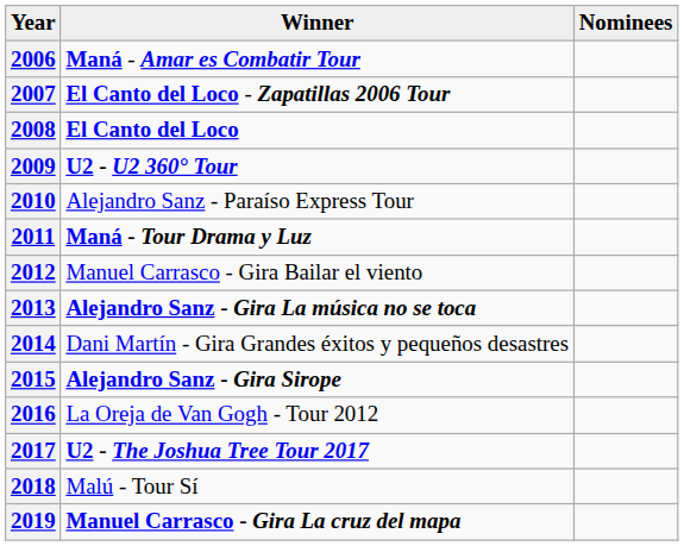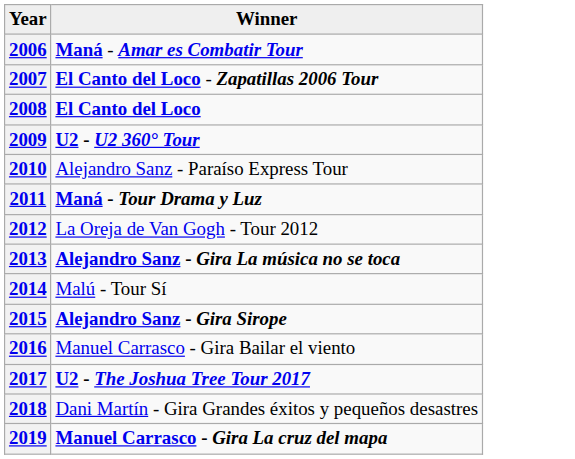 <table class="wikitable sortable">
 <tr>
 <th style="background:#efefef;">Year</th>
 <th style="background:#efefef;">Winner</th>
-<th style="background:#efefef;" class="unsortable">Nominees</th>
 </tr>
 <tr>
 <th scope="row"><a href='#'>2006</a></th>
 <td><strong><a href='#'>Maná</a></strong> - <strong><em><a href='#'>Amar es Combatir Tour</a></em></strong></td>
-<td></td>
 </tr>
 <tr>
 <th scope="row"><a href='#'>2007</a></th>
 <td><strong><a href='#'>El Canto del Loco</a></strong> - <strong><em>Zapatillas 2006 Tour</em></strong></td>
-<td></td>
 </tr>
 <tr>
 <th scope="row"><a href='#'>2008</a></th>
 <td><strong><a href='#'>El Canto del Loco</a></strong></td>
-<td></td>
 </tr>
 <tr>
 <th scope="row"><a href='#'>2009</a></th>
 <td><strong><a href='#'>U2</a> - <em><a href='#'>U2 360° Tour</a><strong><em></td>
-<td></td>
 </tr>
 <tr>
 <th scope="row"><a href='#'>2010</a></th>
 <td></strong><a href='#'>Alejandro Sanz</a> - </em>Paraíso Express Tour</em></strong></td>
-<td></td>
 </tr>
 <tr>
 <th scope="row"><a href='#'>2011</a></th>
 <td><strong><a href='#'>Maná</a> - <em>Tour Drama y Luz<strong><em></td>
-<td></td>
 </tr>
 <tr>
 <th scope="row"><a href='#'>2012</a></th>
-<td></strong><a href='#'>Manuel Carrasco</a> - </em>Gira Bailar el viento</em></strong></td>
-<td></td>
+<td></strong><a href='#'>La Oreja de Van Gogh</a> - </em>Tour 2012</em></strong></td>
 </tr>
 <tr>
 <th scope="row"><a href='#'>2013</a></th>
 <td><strong><a href='#'>Alejandro Sanz</a> - <em>Gira La música no se toca<strong><em></td>
-<td></td>
 </tr>
 <tr>
 <th scope="row"><a href='#'>2014</a></th>
-<td></strong><a href='#'>Dani Martín</a> - </em>Gira Grandes éxitos y pequeños desastres</em></strong></td>
-<td></td>
+<td></strong><a href='#'>Malú</a> - </em>Tour Sí</em></strong></td>
 </tr>
 <tr>
 <th scope="row"><a href='#'>2015</a></th>
 <td><strong><a href='#'>Alejandro Sanz</a> - <em>Gira Sirope<strong><em></td>
-<td></td>
 </tr>
 <tr>
 <th scope="row"><a href='#'>2016</a></th>
-<td></strong><a href='#'>La Oreja de Van Gogh</a> - </em>Tour 2012</em></strong></td>
-<td></td>
+<td></strong><a href='#'>Manuel Carrasco</a> - </em>Gira Bailar el viento</em></strong></td>
 </tr>
 <tr>
 <th scope="row"><a href='#'>2017</a></th>
 <td><strong><a href='#'>U2</a> - <em><a href='#'>The Joshua Tree Tour 2017</a><strong><em></td>
-<td></td>
 </tr>
 <tr>
 <th scope="row"><a href='#'>2018</a></th>
-<td></strong><a href='#'>Malú</a> - </em>Tour Sí</em></strong></td>
-<td></td>
+<td></strong><a href='#'>Dani Martín</a> - </em>Gira Grandes éxitos y pequeños desastres</em></strong></td>
 </tr>
 <tr>
 <th scope="row"><a href='#'>2019</a></th>
 <td><strong><a href='#'>Manuel Carrasco</a> - <em>Gira La cruz del mapa<strong><em></td>
-<td></td>
 </tr>
 </table>
